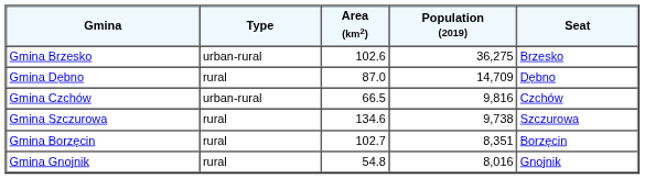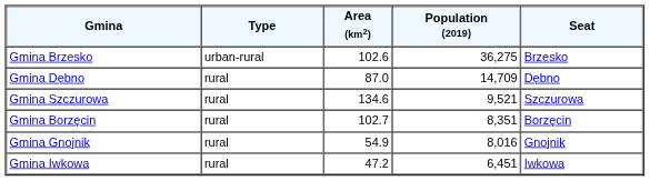 <table width="60%" border="2" cellpadding="3" cellspacing="0" style="font-size:90%;line-height:120%;">
 <tr bgcolor="F0F8FF">
 <td style="text-align:center;"><strong>Gmina</strong></td>
 <td style="text-align:center;"><strong>Type</strong></td>
 <td style="text-align:center;"><strong>Area<br><small>(km<sup>2</sup>)</small></strong></td>
 <td style="text-align:center;"><strong>Population<br><small>(2019)</small></strong></td>
 <td style="text-align:center;"><strong>Seat</strong></td>
 </tr>
 <tr>
 <td><a href='#'>Gmina Brzesko</a></td>
 <td>urban-rural</td>
 <td style="text-align:right;">102.6</td>
 <td style="text-align:right;">36,275</td>
 <td><a href='#'>Brzesko</a></td>
 </tr>
 <tr>
 <td><a href='#'>Gmina Dębno</a></td>
 <td>rural</td>
 <td style="text-align:right;">87.0</td>
 <td style="text-align:right;">14,709</td>
 <td><a href='#'>Dębno</a></td>
 </tr>
 <tr>
-<td><a href='#'>Gmina Czchów</a></td>
-<td>urban-rural</td>
-<td style="text-align:right;">66.5</td>
-<td style="text-align:right;">9,816</td>
-<td><a href='#'>Czchów</a></td>
-</tr>
-<tr>
 <td><a href='#'>Gmina Szczurowa</a></td>
 <td>rural</td>
 <td style="text-align:right;">134.6</td>
-<td style="text-align:right;">9,738</td>
+<td style="text-align:right;">9,521</td>
 <td><a href='#'>Szczurowa</a></td>
 </tr>
 <tr>
 <td><a href='#'>Gmina Borzęcin</a></td>
 <td>rural</td>
 <td style="text-align:right;">102.7</td>
 <td style="text-align:right;">8,351</td>
 <td><a href='#'>Borzęcin</a></td>
 </tr>
 <tr>
 <td><a href='#'>Gmina Gnojnik</a></td>
 <td>rural</td>
-<td style="text-align:right;">54.8</td>
+<td style="text-align:right;">54.9</td>
 <td style="text-align:right;">8,016</td>
 <td><a href='#'>Gnojnik</a></td>
 </tr>
 <tr>
+<td><a href='#'>Gmina Iwkowa</a></td>
+<td>rural</td>
+<td style="text-align:right;">47.2</td>
+<td style="text-align:right;">6,451</td>
+<td><a href='#'>Iwkowa</a></td>
+</tr>
+<tr>
 </tr>
 </table>
